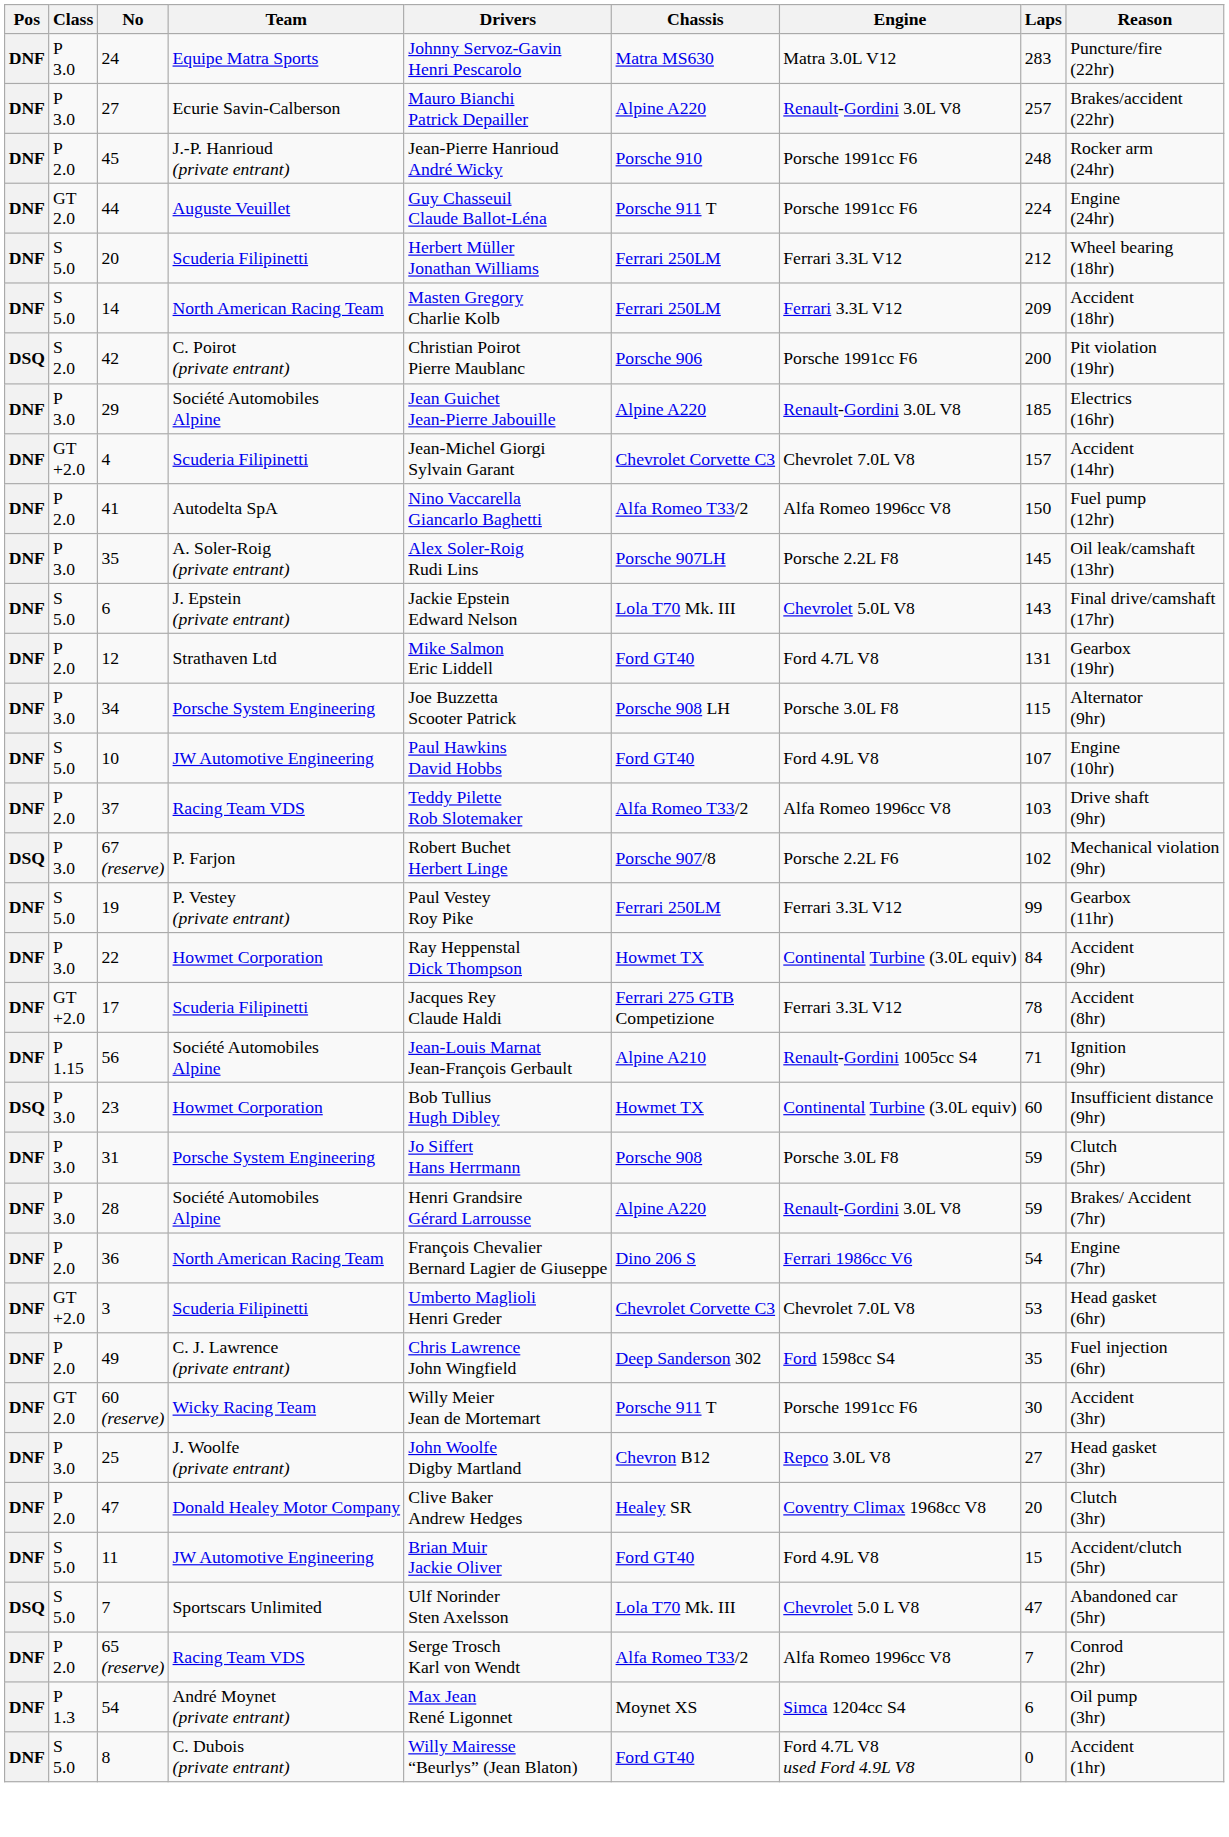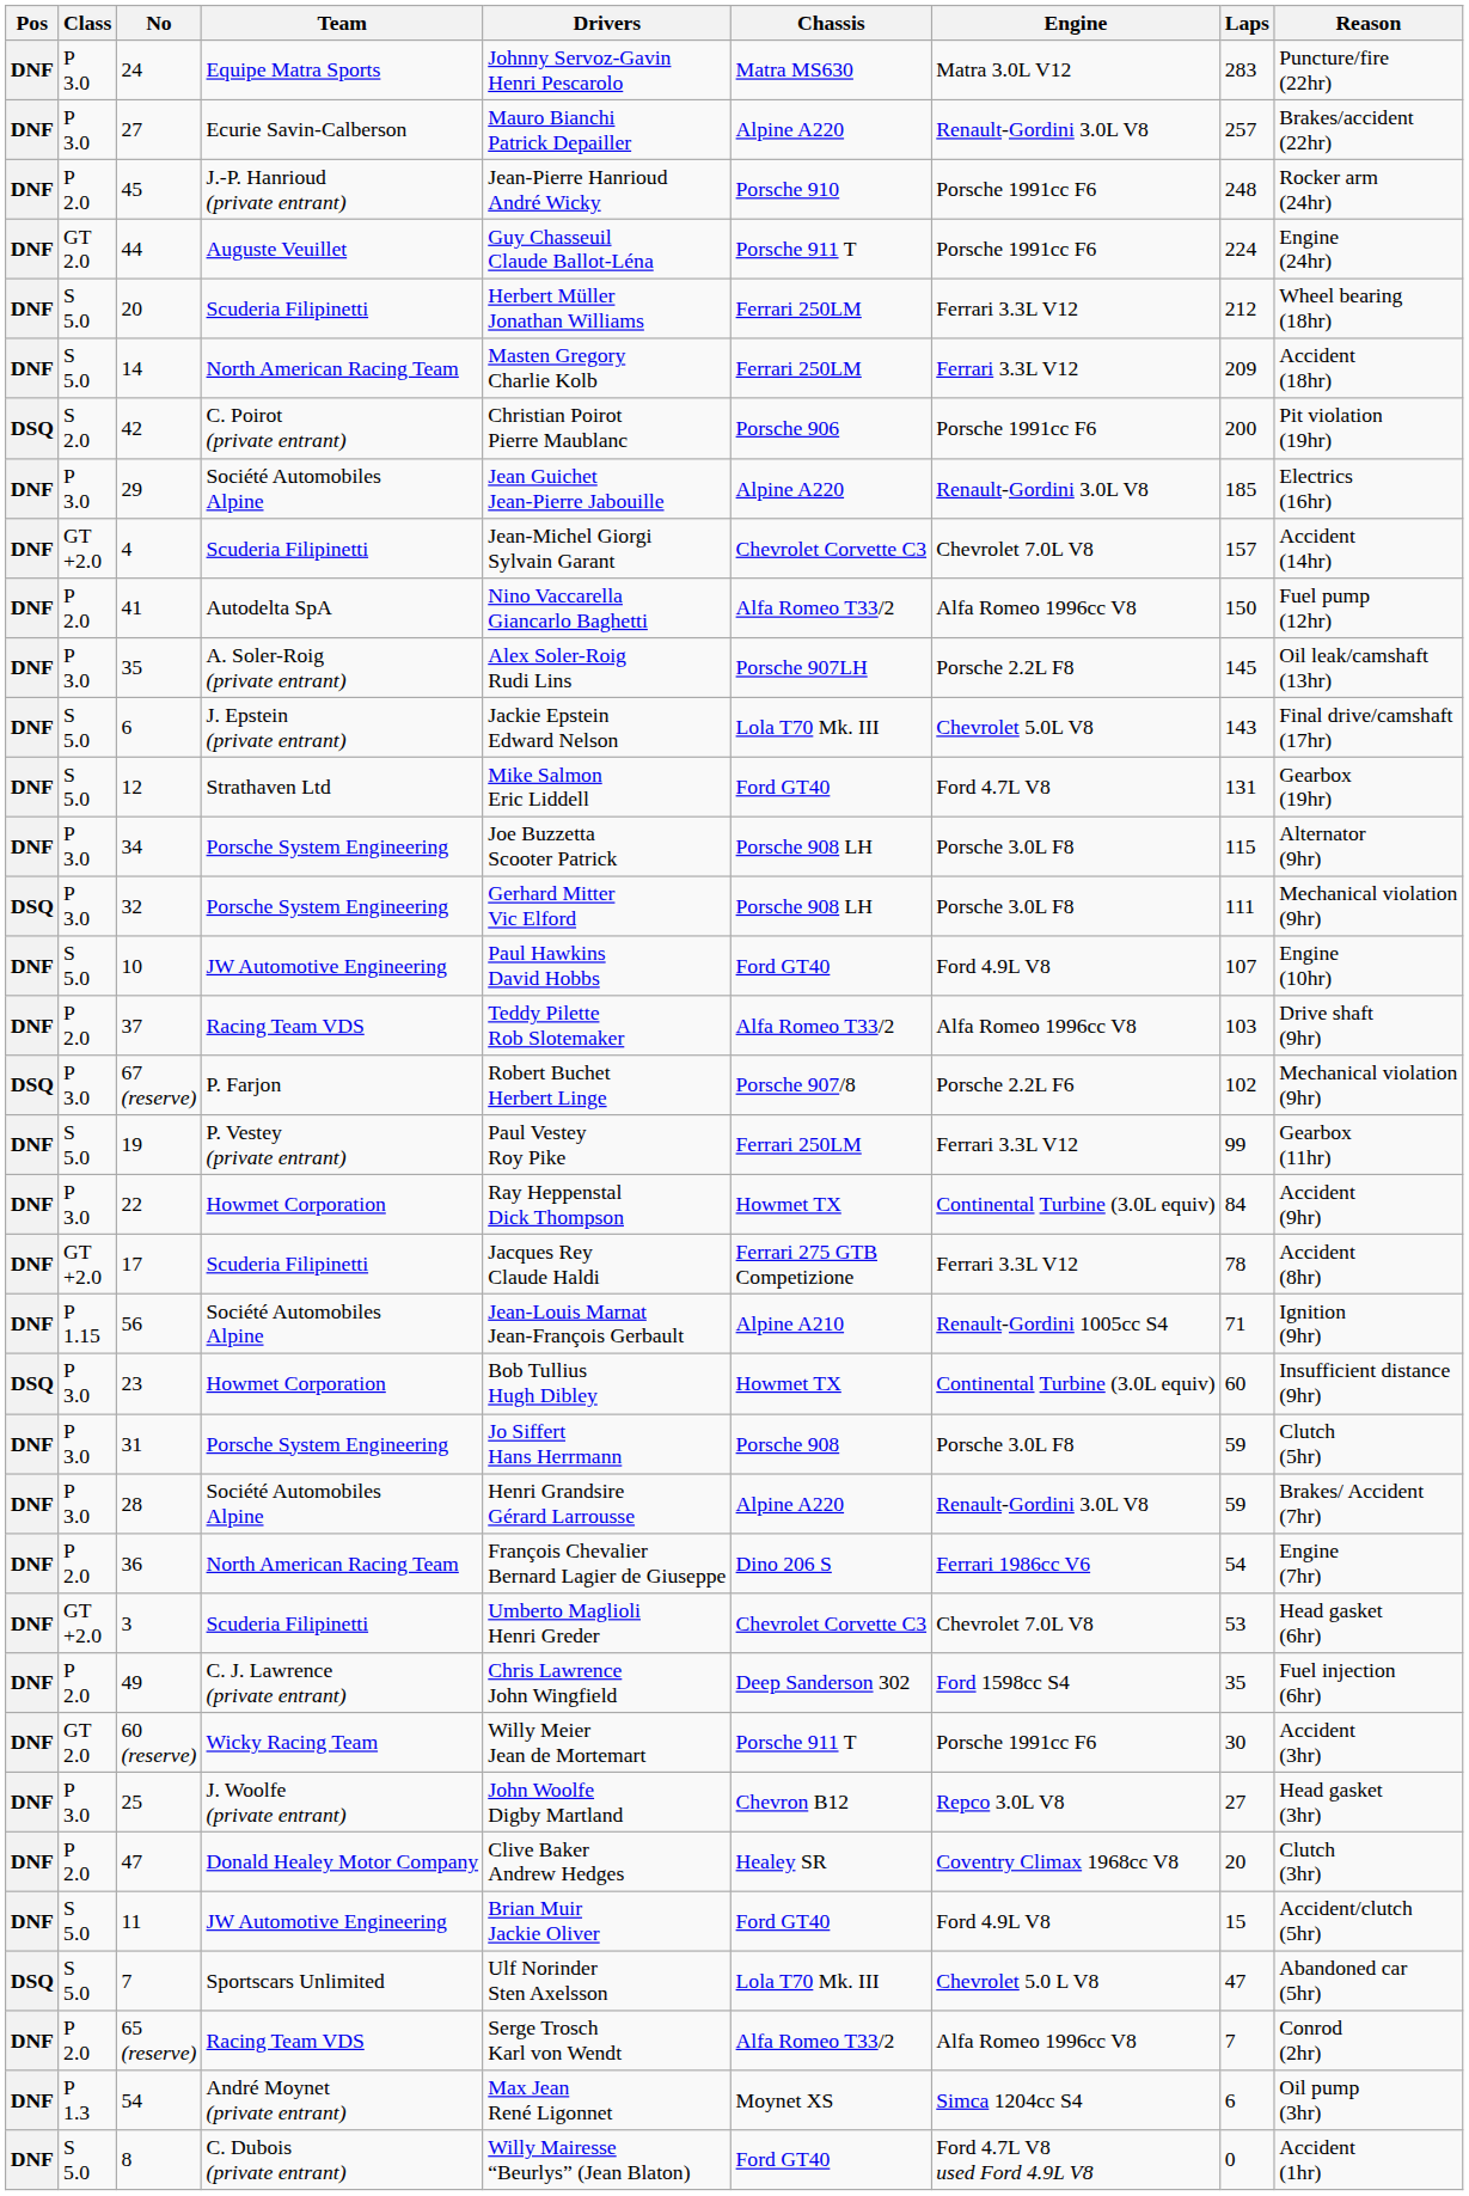 <table class="wikitable" style="font-size: 95%;">
 <tr>
 <th>Pos</th>
 <th>Class</th>
 <th>No</th>
 <th>Team</th>
 <th>Drivers</th>
 <th>Chassis</th>
 <th>Engine</th>
 <th>Laps</th>
 <th>Reason</th>
 </tr>
 <tr>
 <th>DNF</th>
 <td>P<br>3.0</td>
 <td>24</td>
 <td> <a href='#'>Equipe Matra Sports</a></td>
 <td> <a href='#'>Johnny Servoz-Gavin</a><br> <a href='#'>Henri Pescarolo</a></td>
 <td><a href='#'>Matra MS630</a></td>
 <td>Matra 3.0L V12</td>
 <td>283</td>
 <td>Puncture/fire<br> (22hr)</td>
 </tr>
 <tr>
 <th>DNF</th>
 <td>P<br>3.0</td>
 <td>27</td>
 <td> Ecurie Savin-Calberson</td>
 <td> <a href='#'>Mauro Bianchi</a><br> <a href='#'>Patrick Depailler</a></td>
 <td><a href='#'>Alpine A220</a></td>
 <td><a href='#'>Renault</a>-<a href='#'>Gordini</a> 3.0L V8</td>
 <td>257</td>
 <td>Brakes/accident<br> (22hr)</td>
 </tr>
 <tr>
 <th>DNF</th>
 <td>P<br>2.0</td>
 <td>45</td>
 <td> J.-P. Hanrioud<br><em>(private entrant)</em></td>
 <td> Jean-Pierre Hanrioud<br> <a href='#'>André Wicky</a></td>
 <td><a href='#'>Porsche 910</a></td>
 <td>Porsche 1991cc F6</td>
 <td>248</td>
 <td>Rocker arm<br> (24hr)</td>
 </tr>
 <tr>
 <th>DNF</th>
 <td>GT<br>2.0</td>
 <td>44</td>
 <td> <a href='#'>Auguste Veuillet</a></td>
 <td> <a href='#'>Guy Chasseuil</a><br> <a href='#'>Claude Ballot-Léna</a></td>
 <td><a href='#'>Porsche 911</a> T</td>
 <td>Porsche 1991cc F6</td>
 <td>224</td>
 <td>Engine<br> (24hr)</td>
 </tr>
 <tr>
 <th>DNF</th>
 <td>S<br>5.0</td>
 <td>20</td>
 <td> <a href='#'>Scuderia Filipinetti</a></td>
 <td> <a href='#'>Herbert Müller</a><br> <a href='#'>Jonathan Williams</a></td>
 <td><a href='#'>Ferrari 250LM</a></td>
 <td>Ferrari 3.3L V12</td>
 <td>212</td>
 <td>Wheel bearing<br> (18hr)</td>
 </tr>
 <tr>
 <th>DNF</th>
 <td>S<br>5.0</td>
 <td>14</td>
 <td> <a href='#'>North American Racing Team</a></td>
 <td> <a href='#'>Masten Gregory</a><br> Charlie Kolb</td>
 <td><a href='#'>Ferrari 250LM</a></td>
 <td><a href='#'>Ferrari</a> 3.3L V12</td>
 <td>209</td>
 <td>Accident<br> (18hr)</td>
 </tr>
 <tr>
 <th>DSQ</th>
 <td>S<br>2.0</td>
 <td>42</td>
 <td> C. Poirot<br><em>(private entrant)</em></td>
 <td> Christian Poirot<br> Pierre Maublanc</td>
 <td><a href='#'>Porsche 906</a></td>
 <td>Porsche 1991cc F6</td>
 <td>200</td>
 <td>Pit violation<br> (19hr)</td>
 </tr>
 <tr>
 <th>DNF</th>
 <td>P<br>3.0</td>
 <td>29</td>
 <td> Société Automobiles<br><a href='#'>Alpine</a></td>
 <td> <a href='#'>Jean Guichet</a><br> <a href='#'>Jean-Pierre Jabouille</a></td>
 <td><a href='#'>Alpine A220</a></td>
 <td><a href='#'>Renault</a>-<a href='#'>Gordini</a> 3.0L V8</td>
 <td>185</td>
 <td>Electrics<br> (16hr)</td>
 </tr>
 <tr>
 <th>DNF</th>
 <td>GT<br>+2.0</td>
 <td>4</td>
 <td> <a href='#'>Scuderia Filipinetti</a></td>
 <td> Jean-Michel Giorgi<br> Sylvain Garant</td>
 <td><a href='#'>Chevrolet Corvette C3</a></td>
 <td>Chevrolet 7.0L V8</td>
 <td>157</td>
 <td>Accident <br> (14hr)</td>
 </tr>
 <tr>
 <th>DNF</th>
 <td>P<br>2.0</td>
 <td>41</td>
 <td> Autodelta SpA</td>
 <td> <a href='#'>Nino Vaccarella</a><br> <a href='#'>Giancarlo Baghetti</a></td>
 <td><a href='#'>Alfa Romeo T33</a>/2</td>
 <td>Alfa Romeo 1996cc V8</td>
 <td>150</td>
 <td>Fuel pump<br> (12hr)</td>
 </tr>
 <tr>
 <th>DNF</th>
 <td>P<br>3.0</td>
 <td>35</td>
 <td> A. Soler-Roig<br><em>(private entrant)</em></td>
 <td> <a href='#'>Alex Soler-Roig</a><br> Rudi Lins</td>
 <td><a href='#'>Porsche 907LH</a></td>
 <td>Porsche 2.2L F8</td>
 <td>145</td>
 <td>Oil leak/camshaft<br> (13hr)</td>
 </tr>
 <tr>
 <th>DNF</th>
 <td>S<br>5.0</td>
 <td>6</td>
 <td> J. Epstein<br><em>(private entrant)</em></td>
 <td> Jackie Epstein<br> Edward Nelson</td>
 <td><a href='#'>Lola T70</a> Mk. III</td>
 <td><a href='#'>Chevrolet</a> 5.0L V8</td>
 <td>143</td>
 <td>Final drive/camshaft<br> (17hr)</td>
 </tr>
 <tr>
 <th>DNF</th>
-<td>P<br>2.0</td>
+<td>S<br>5.0</td>
 <td>12</td>
 <td> Strathaven Ltd</td>
 <td> <a href='#'>Mike Salmon</a><br> Eric Liddell</td>
 <td><a href='#'>Ford GT40</a></td>
 <td>Ford 4.7L V8</td>
 <td>131</td>
 <td>Gearbox<br> (19hr)</td>
 </tr>
 <tr>
 <th>DNF</th>
 <td>P<br>3.0</td>
 <td>34</td>
 <td> <a href='#'>Porsche System Engineering</a></td>
 <td> Joe Buzzetta<br> Scooter Patrick</td>
 <td><a href='#'>Porsche 908</a> LH</td>
 <td>Porsche 3.0L F8</td>
 <td>115</td>
 <td>Alternator<br> (9hr)</td>
+</tr>
+<tr>
+<th>DSQ</th>
+<td>P<br>3.0</td>
+<td>32</td>
+<td> <a href='#'>Porsche System Engineering</a></td>
+<td> <a href='#'>Gerhard Mitter</a><br> <a href='#'>Vic Elford</a></td>
+<td><a href='#'>Porsche 908</a> LH</td>
+<td>Porsche 3.0L F8</td>
+<td>111</td>
+<td>Mechanical violation<br> (9hr)</td>
 </tr>
 <tr>
 <th>DNF</th>
 <td>S<br>5.0</td>
 <td>10</td>
 <td> <a href='#'>JW Automotive Engineering</a></td>
 <td> <a href='#'>Paul Hawkins</a><br> <a href='#'>David Hobbs</a></td>
 <td><a href='#'>Ford GT40</a></td>
 <td>Ford 4.9L V8</td>
 <td>107</td>
 <td>Engine<br> (10hr)</td>
 </tr>
 <tr>
 <th>DNF</th>
 <td>P<br>2.0</td>
 <td>37</td>
 <td> <a href='#'>Racing Team VDS</a></td>
 <td> <a href='#'>Teddy Pilette</a><br> <a href='#'>Rob Slotemaker</a></td>
 <td><a href='#'>Alfa Romeo T33</a>/2</td>
 <td>Alfa Romeo 1996cc V8</td>
 <td>103</td>
 <td>Drive shaft<br> (9hr)</td>
 </tr>
 <tr>
 <th>DSQ</th>
 <td>P<br>3.0</td>
 <td>67<br><em>(reserve)</em></td>
 <td> P. Farjon</td>
 <td> Robert Buchet<br> <a href='#'>Herbert Linge</a></td>
 <td><a href='#'>Porsche 907</a>/8</td>
 <td>Porsche 2.2L F6</td>
 <td>102</td>
 <td>Mechanical violation<br> (9hr)</td>
 </tr>
 <tr>
 <th>DNF</th>
 <td>S<br>5.0</td>
 <td>19</td>
 <td> P. Vestey<br><em>(private entrant)</em></td>
 <td> Paul Vestey<br> Roy Pike</td>
 <td><a href='#'>Ferrari 250LM</a></td>
 <td>Ferrari 3.3L V12</td>
 <td>99</td>
 <td>Gearbox<br> (11hr)</td>
 </tr>
 <tr>
 <th>DNF</th>
 <td>P<br>3.0</td>
 <td>22</td>
 <td> <a href='#'>Howmet Corporation</a></td>
 <td> Ray Heppenstal <br> <a href='#'>Dick Thompson</a></td>
 <td><a href='#'>Howmet TX</a></td>
 <td><a href='#'>Continental</a> <a href='#'>Turbine</a> (3.0L equiv)</td>
 <td>84</td>
 <td>Accident <br> (9hr)</td>
 </tr>
 <tr>
 <th>DNF</th>
 <td>GT<br>+2.0</td>
 <td>17</td>
 <td> <a href='#'>Scuderia Filipinetti</a></td>
 <td> Jacques Rey<br> Claude Haldi</td>
 <td><a href='#'>Ferrari 275 GTB</a><br>Competizione</td>
 <td>Ferrari 3.3L V12</td>
 <td>78</td>
 <td>Accident <br> (8hr)</td>
 </tr>
 <tr>
 <th>DNF</th>
 <td>P<br>1.15</td>
 <td>56</td>
 <td> Société Automobiles<br><a href='#'>Alpine</a></td>
 <td> <a href='#'>Jean-Louis Marnat</a><br> Jean-François Gerbault</td>
 <td><a href='#'>Alpine A210</a></td>
 <td><a href='#'>Renault</a>-<a href='#'>Gordini</a> 1005cc S4</td>
 <td>71</td>
 <td>Ignition<br> (9hr)</td>
 </tr>
 <tr>
 <th>DSQ</th>
 <td>P<br>3.0</td>
 <td>23</td>
 <td> <a href='#'>Howmet Corporation</a></td>
 <td> Bob Tullius<br> <a href='#'>Hugh Dibley</a></td>
 <td><a href='#'>Howmet TX</a></td>
 <td><a href='#'>Continental</a> <a href='#'>Turbine</a> (3.0L equiv)</td>
 <td>60</td>
 <td>Insufficient distance<br> (9hr)</td>
 </tr>
 <tr>
 <th>DNF</th>
 <td>P<br>3.0</td>
 <td>31</td>
 <td> <a href='#'>Porsche System Engineering</a></td>
 <td> <a href='#'>Jo Siffert</a><br> <a href='#'>Hans Herrmann</a></td>
 <td><a href='#'>Porsche 908</a></td>
 <td>Porsche 3.0L F8</td>
 <td>59</td>
 <td>Clutch<br> (5hr)</td>
 </tr>
 <tr>
 <th>DNF</th>
 <td>P<br>3.0</td>
 <td>28</td>
 <td> Société Automobiles<br><a href='#'>Alpine</a></td>
 <td> Henri Grandsire<br> <a href='#'>Gérard Larrousse</a></td>
 <td><a href='#'>Alpine A220</a></td>
 <td><a href='#'>Renault</a>-<a href='#'>Gordini</a> 3.0L V8</td>
 <td>59</td>
 <td>Brakes/ Accident <br> (7hr)</td>
 </tr>
 <tr>
 <th>DNF</th>
 <td>P<br>2.0</td>
 <td>36</td>
 <td> <a href='#'>North American Racing Team</a></td>
 <td> François Chevalier<br> Bernard Lagier de Giuseppe</td>
 <td><a href='#'>Dino 206 S</a></td>
 <td><a href='#'>Ferrari 1986cc V6</a></td>
 <td>54</td>
 <td>Engine<br> (7hr)</td>
 </tr>
 <tr>
 <th>DNF</th>
 <td>GT<br>+2.0</td>
 <td>3</td>
 <td> <a href='#'>Scuderia Filipinetti</a></td>
 <td> <a href='#'>Umberto Maglioli</a><br> Henri Greder</td>
 <td><a href='#'>Chevrolet Corvette C3</a></td>
 <td>Chevrolet 7.0L V8</td>
 <td>53</td>
 <td>Head gasket<br> (6hr)</td>
 </tr>
 <tr>
 <th>DNF</th>
 <td>P<br>2.0</td>
 <td>49</td>
 <td> C. J. Lawrence<br><em>(private entrant)</em></td>
 <td> <a href='#'>Chris Lawrence</a><br> John Wingfield</td>
 <td><a href='#'>Deep Sanderson</a> 302</td>
 <td><a href='#'>Ford</a> 1598cc S4</td>
 <td>35</td>
 <td>Fuel injection<br> (6hr)</td>
 </tr>
 <tr>
 <th>DNF</th>
 <td>GT<br>2.0</td>
 <td>60<br><em>(reserve)</em></td>
 <td> <a href='#'>Wicky Racing Team</a></td>
 <td> Willy Meier<br> Jean de Mortemart</td>
 <td><a href='#'>Porsche 911</a> T</td>
 <td>Porsche 1991cc F6</td>
 <td>30</td>
 <td>Accident <br> (3hr)</td>
 </tr>
 <tr>
 <th>DNF</th>
 <td>P<br>3.0</td>
 <td>25</td>
 <td> J. Woolfe<br><em>(private entrant)</em></td>
 <td> <a href='#'>John Woolfe</a><br> Digby Martland</td>
 <td><a href='#'>Chevron</a> B12</td>
 <td><a href='#'>Repco</a> 3.0L V8</td>
 <td>27</td>
 <td>Head gasket<br> (3hr)</td>
 </tr>
 <tr>
 <th>DNF</th>
 <td>P<br>2.0</td>
 <td>47</td>
 <td> <a href='#'>Donald Healey Motor Company</a></td>
 <td> Clive Baker<br> Andrew Hedges</td>
 <td><a href='#'>Healey</a> SR</td>
 <td><a href='#'>Coventry Climax</a> 1968cc V8</td>
 <td>20</td>
 <td>Clutch<br> (3hr)</td>
 </tr>
 <tr>
 <th>DNF</th>
 <td>S<br>5.0</td>
 <td>11</td>
 <td> <a href='#'>JW Automotive Engineering</a></td>
 <td> <a href='#'>Brian Muir</a><br> <a href='#'>Jackie Oliver</a></td>
 <td><a href='#'>Ford GT40</a></td>
 <td>Ford 4.9L V8</td>
 <td>15</td>
 <td>Accident/clutch<br> (5hr)</td>
 </tr>
 <tr>
 <th>DSQ</th>
 <td>S<br>5.0</td>
 <td>7</td>
 <td> Sportscars Unlimited</td>
 <td> Ulf Norinder<br> Sten Axelsson</td>
 <td><a href='#'>Lola T70</a> Mk. III</td>
 <td><a href='#'>Chevrolet</a> 5.0 L V8</td>
 <td>47</td>
 <td>Abandoned car<br> (5hr)</td>
 </tr>
 <tr>
 <th>DNF</th>
 <td>P<br>2.0</td>
 <td>65<br><em>(reserve)</em></td>
 <td> <a href='#'>Racing Team VDS</a></td>
 <td> Serge Trosch<br> Karl von Wendt</td>
 <td><a href='#'>Alfa Romeo T33</a>/2</td>
 <td>Alfa Romeo 1996cc V8</td>
 <td>7</td>
 <td>Conrod<br> (2hr)</td>
 </tr>
 <tr>
 <th>DNF</th>
 <td>P<br>1.3</td>
 <td>54</td>
 <td> André Moynet<br><em>(private entrant)</em></td>
 <td> <a href='#'>Max Jean</a><br> René Ligonnet</td>
 <td>Moynet XS</td>
 <td><a href='#'>Simca</a> 1204cc S4</td>
 <td>6</td>
 <td>Oil pump<br> (3hr)</td>
 </tr>
 <tr>
 <th>DNF</th>
 <td>S<br>5.0</td>
 <td>8</td>
 <td> C. Dubois<br><em>(private entrant)</em></td>
 <td> <a href='#'>Willy Mairesse</a><br> “Beurlys” (Jean Blaton)</td>
 <td><a href='#'>Ford GT40</a></td>
 <td>Ford 4.7L V8<br><em>used Ford 4.9L V8</em></td>
 <td>0</td>
 <td>Accident <br> (1hr)</td>
 </tr>
 </table>
